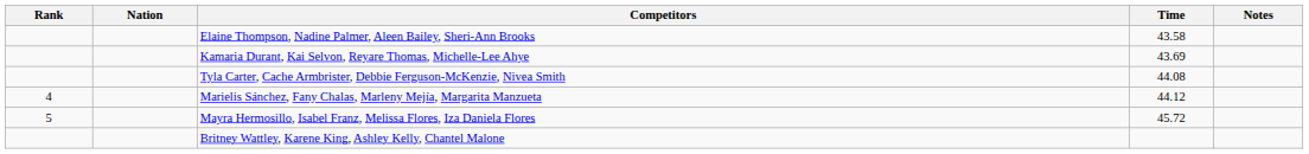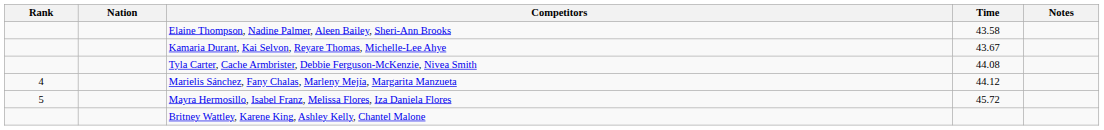 <table class="wikitable sortable" width=80% style="text-align:center; font-size:95%">
 <tr>
 <th>Rank</th>
 <th>Nation</th>
 <th>Competitors</th>
 <th>Time</th>
 <th>Notes</th>
 </tr>
 <tr>
 <td></td>
 <td align=left></td>
 <td align=left><a href='#'>Elaine Thompson</a>, <a href='#'>Nadine Palmer</a>, <a href='#'>Aleen Bailey</a>, <a href='#'>Sheri-Ann Brooks</a></td>
 <td>43.58</td>
 <td></td>
 </tr>
 <tr>
 <td></td>
 <td align=left></td>
 <td align=left><a href='#'>Kamaria Durant</a>, <a href='#'>Kai Selvon</a>, <a href='#'>Reyare Thomas</a>, <a href='#'>Michelle-Lee Ahye</a></td>
-<td>43.69</td>
+<td>43.67</td>
 <td></td>
 </tr>
 <tr>
 <td></td>
 <td align=left></td>
 <td align=left><a href='#'>Tyla Carter</a>, <a href='#'>Cache Armbrister</a>, <a href='#'>Debbie Ferguson-McKenzie</a>, <a href='#'>Nivea Smith</a></td>
 <td>44.08</td>
 <td></td>
 </tr>
 <tr>
 <td>4</td>
 <td align=left></td>
 <td align=left><a href='#'>Marielis Sánchez</a>, <a href='#'>Fany Chalas</a>, <a href='#'>Marleny Mejía</a>, <a href='#'>Margarita Manzueta</a></td>
 <td>44.12</td>
 <td></td>
 </tr>
 <tr>
 <td>5</td>
 <td align=left></td>
 <td align=left><a href='#'>Mayra Hermosillo</a>, <a href='#'>Isabel Franz</a>, <a href='#'>Melissa Flores</a>, <a href='#'>Iza Daniela Flores</a></td>
 <td>45.72</td>
 <td></td>
 </tr>
 <tr>
 <td></td>
 <td align=left></td>
 <td align=left><a href='#'>Britney Wattley</a>, <a href='#'>Karene King</a>, <a href='#'>Ashley Kelly</a>, <a href='#'>Chantel Malone</a></td>
 <td></td>
 <td></td>
 </tr>
 </table>
